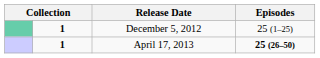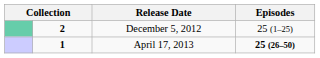 <table class="wikitable" style="text-align: center; width: 55%;">
 <tr>
 <th colspan="2">Collection</th>
 <th>Release Date</th>
 <th>Episodes</th>
 </tr>
 <tr>
 <td style="background: #66CDAA;"></td>
-<td><strong>1</strong></td>
+<td><strong>2</strong></td>
 <td>December 5, 2012</td>
 <td>25 <small>(1–25)</small></td>
 </tr>
 <tr>
 <td style="background: #CCF;"></td>
 <td><strong>1</strong></td>
 <td>April 17, 2013</td>
 <td><strong>25 <small>(26–50)</small></strong></td>
 </tr>
 </table>
